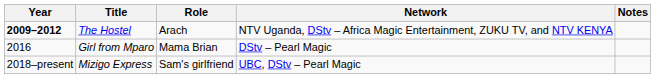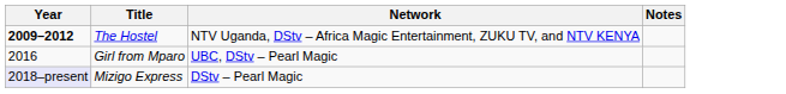 <table class="wikitable">
 <tr>
 <th>Year</th>
 <th>Title</th>
-<th>Role</th>
 <th>Network</th>
 <th>Notes</th>
 </tr>
 <tr>
 <td><strong>2009–2012</strong></td>
 <td><em><a href='#'>The Hostel</a></em></td>
-<td>Arach</td>
 <td>NTV Uganda, <a href='#'>DStv</a> – Africa Magic Entertainment, ZUKU TV, and <a href='#'>NTV KENYA</a></td>
 <td></td>
 </tr>
 <tr>
 <td>2016</td>
 <td><em>Girl from Mparo</em></td>
-<td>Mama Brian</td>
+<td><a href='#'>UBC</a>, <a href='#'>DStv</a> – Pearl Magic</td>
+<td></td>
+</tr>
+<tr>
+<td style="background: lavender;">2018–present</td>
+<td><em>Mizigo Express</em></td>
 <td><a href='#'>DStv</a> – Pearl Magic</td>
 <td></td>
 </tr>
-<tr>
-<td>2018–present</td>
-<td><em>Mizigo Express</em></td>
-<td>Sam's girlfriend</td>
-<td><a href='#'>UBC</a>, <a href='#'>DStv</a> – Pearl Magic</td>
-<td></td>
-</tr>
 </table>
